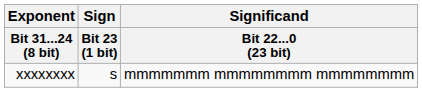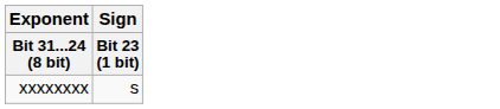 <table class="wikitable">
 <tr>
 <th>Exponent</th>
 <th>Sign</th>
-<th>Significand</th>
 </tr>
 <tr style="font-size:90%">
 <th>Bit 31...24<br>(8 bit)</th>
 <th>Bit 23<br>(1 bit)</th>
-<th>Bit 22...0<br>(23 bit)</th>
 </tr>
 <tr style="text-align:right">
 <td>xxxxxxxx</td>
 <td>s</td>
-<td>mmmmmmm mmmmmmmm mmmmmmmm</td>
 </tr>
 </table>
